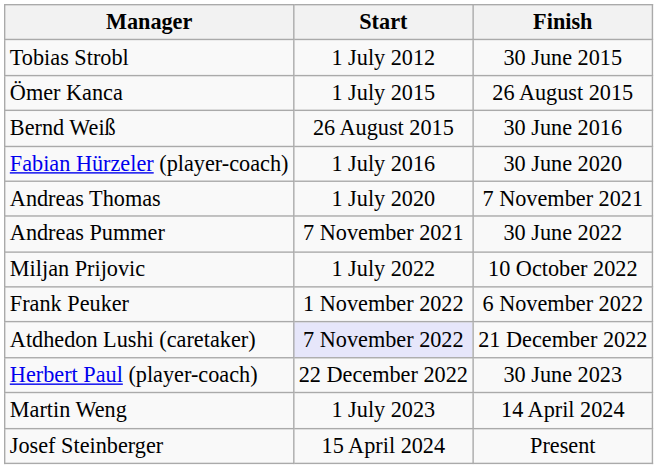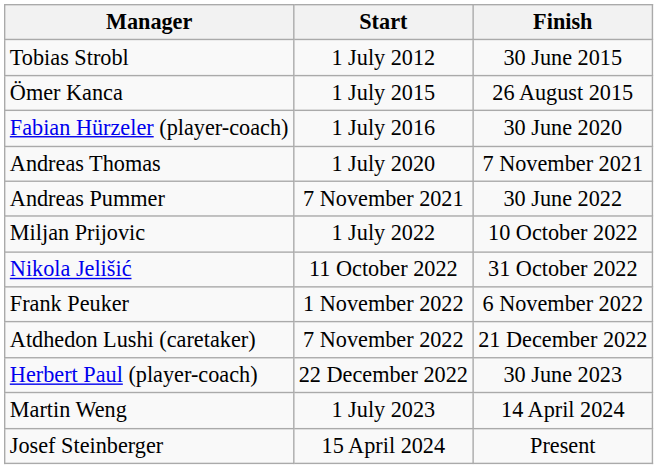 <table class="wikitable">
 <tr>
 <th>Manager</th>
 <th>Start</th>
 <th>Finish</th>
 </tr>
 <tr align="center">
 <td align="left">Tobias Strobl</td>
 <td>1 July 2012</td>
 <td>30 June 2015</td>
 </tr>
 <tr align="center">
 <td align="left">Ömer Kanca</td>
 <td>1 July 2015</td>
 <td>26 August 2015</td>
-</tr>
-<tr align="center">
-<td align="left">Bernd Weiß</td>
-<td>26 August 2015</td>
-<td>30 June 2016</td>
 </tr>
 <tr align="center">
 <td align="left"><a href='#'>Fabian Hürzeler</a> (player-coach)</td>
 <td>1 July 2016</td>
 <td>30 June 2020</td>
 </tr>
 <tr align="center">
 <td align="left">Andreas Thomas</td>
 <td>1 July 2020</td>
 <td>7 November 2021</td>
 </tr>
 <tr align="center">
 <td align="left">Andreas Pummer</td>
 <td>7 November 2021</td>
 <td>30 June 2022</td>
 </tr>
 <tr align="center">
 <td align="left">Miljan Prijovic</td>
 <td>1 July 2022</td>
 <td>10 October 2022</td>
 </tr>
 <tr align="center">
+<td align="left"><a href='#'>Nikola Jelišić</a></td>
+<td>11 October 2022</td>
+<td>31 October 2022</td>
+</tr>
+<tr align="center">
 <td align="left">Frank Peuker</td>
 <td>1 November 2022</td>
 <td>6 November 2022</td>
 </tr>
 <tr align="center">
 <td align="left">Atdhedon Lushi (caretaker)</td>
-<td style="background: lavender;">7 November 2022</td>
+<td>7 November 2022</td>
 <td>21 December 2022</td>
 </tr>
 <tr align="center">
 <td align="left"><a href='#'>Herbert Paul</a> (player-coach)</td>
 <td>22 December 2022</td>
 <td>30 June 2023</td>
 </tr>
 <tr align="center">
 <td align="left">Martin Weng</td>
 <td>1 July 2023</td>
 <td>14 April 2024</td>
 </tr>
 <tr align="center">
 <td align="left">Josef Steinberger</td>
 <td>15 April 2024</td>
 <td>Present</td>
 </tr>
 </table>
